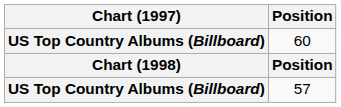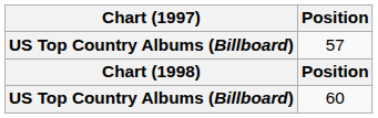 <table class="wikitable plainrowheaders" style="text-align:center">
 <tr>
 <th scope="col">Chart (1997)</th>
 <th scope="col">Position</th>
 </tr>
 <tr>
 <th scope="row">US Top Country Albums (<em>Billboard</em>)</th>
-<td>60</td>
+<td>57</td>
 </tr>
 <tr>
 <th scope="col">Chart (1998)</th>
 <th scope="col">Position</th>
 </tr>
 <tr>
 <th scope="row">US Top Country Albums (<em>Billboard</em>)</th>
-<td>57</td>
+<td>60</td>
 </tr>
 </table>
